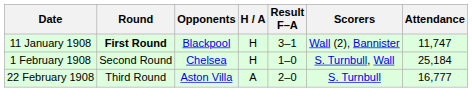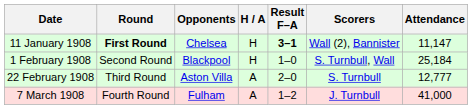 <table class="wikitable" style="text-align:center">
 <tr>
 <th>Date</th>
 <th>Round</th>
 <th>Opponents</th>
 <th>H / A</th>
 <th>Result<br>F–A</th>
 <th>Scorers</th>
 <th>Attendance</th>
 </tr>
 <tr bgcolor="#ddffdd">
 <td>11 January 1908</td>
 <td><strong>First Round</strong></td>
-<td><a href='#'>Blackpool</a></td>
+<td><a href='#'>Chelsea</a></td>
 <td>H</td>
-<td>3–1</td>
+<td><strong>3–1</strong></td>
 <td><a href='#'>Wall</a> (2), <a href='#'>Bannister</a></td>
-<td>11,747</td>
+<td>11,147</td>
 </tr>
 <tr bgcolor="#ddffdd">
 <td>1 February 1908</td>
 <td>Second Round</td>
-<td><a href='#'>Chelsea</a></td>
+<td><a href='#'>Blackpool</a></td>
 <td>H</td>
 <td>1–0</td>
 <td><a href='#'>S. Turnbull</a>, <a href='#'>Wall</a></td>
 <td>25,184</td>
 </tr>
 <tr bgcolor="#ddffdd">
 <td>22 February 1908</td>
 <td>Third Round</td>
 <td><a href='#'>Aston Villa</a></td>
 <td>A</td>
 <td>2–0</td>
 <td><a href='#'>S. Turnbull</a></td>
-<td>16,777</td>
+<td>12,777</td>
+</tr>
+<tr bgcolor="#ffdddd">
+<td>7 March 1908</td>
+<td>Fourth Round</td>
+<td><a href='#'>Fulham</a></td>
+<td>A</td>
+<td>1–2</td>
+<td><a href='#'>J. Turnbull</a></td>
+<td>41,000</td>
 </tr>
 </table>
